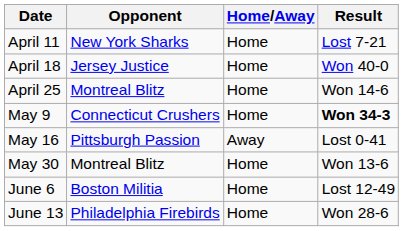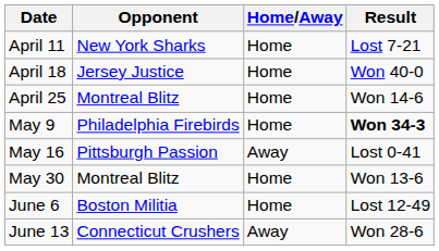 <table class="wikitable">
 <tr>
 <th>Date</th>
 <th>Opponent</th>
 <th><a href='#'>Home</a>/<a href='#'>Away</a></th>
 <th>Result</th>
 </tr>
 <tr>
 <td>April 11</td>
 <td><a href='#'>New York Sharks</a></td>
 <td>Home</td>
 <td><a href='#'>Lost</a> 7-21</td>
 </tr>
 <tr>
 <td>April 18</td>
 <td><a href='#'>Jersey Justice</a></td>
 <td>Home</td>
 <td><a href='#'>Won</a> 40-0</td>
 </tr>
 <tr>
 <td>April 25</td>
 <td><a href='#'>Montreal Blitz</a></td>
 <td>Home</td>
 <td>Won 14-6</td>
 </tr>
 <tr>
 <td>May 9</td>
-<td><a href='#'>Connecticut Crushers</a></td>
+<td><a href='#'>Philadelphia Firebirds</a></td>
 <td>Home</td>
 <td><strong>Won 34-3</strong></td>
 </tr>
 <tr>
 <td>May 16</td>
 <td><a href='#'>Pittsburgh Passion</a></td>
 <td>Away</td>
 <td>Lost 0-41</td>
 </tr>
 <tr>
 <td>May 30</td>
 <td>Montreal Blitz</td>
 <td>Home</td>
 <td>Won 13-6</td>
 </tr>
 <tr>
 <td>June 6</td>
 <td><a href='#'>Boston Militia</a></td>
 <td>Home</td>
 <td>Lost 12-49</td>
 </tr>
 <tr>
 <td>June 13</td>
-<td><a href='#'>Philadelphia Firebirds</a></td>
-<td>Home</td>
+<td><a href='#'>Connecticut Crushers</a></td>
+<td>Away</td>
 <td>Won 28-6</td>
 </tr>
 </table>
